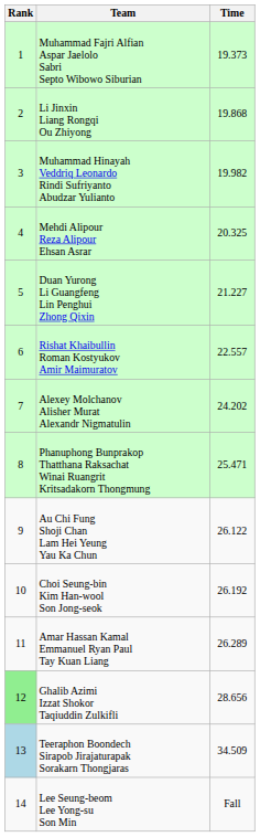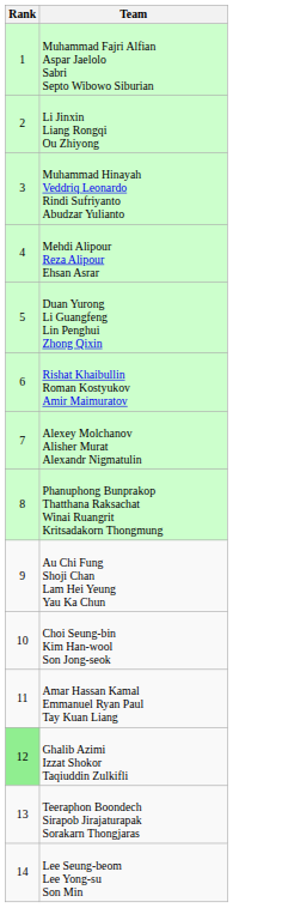 <table class="wikitable" style="text-align:center">
 <tr>
 <th width=40>Rank</th>
 <th width=250>Team</th>
-<th width=60>Time</th>
 </tr>
 <tr bgcolor="ccffcc">
 <td>1</td>
 <td align=left><br>Muhammad Fajri Alfian<br>Aspar Jaelolo<br>Sabri<br>Septo Wibowo Siburian</td>
-<td>19.373</td>
 </tr>
 <tr bgcolor="ccffcc">
 <td>2</td>
 <td align=left><br>Li Jinxin<br>Liang Rongqi<br>Ou Zhiyong</td>
-<td>19.868</td>
 </tr>
 <tr bgcolor="ccffcc">
 <td>3</td>
 <td align=left><br>Muhammad Hinayah<br><a href='#'>Veddriq Leonardo</a><br>Rindi Sufriyanto<br>Abudzar Yulianto</td>
-<td>19.982</td>
 </tr>
 <tr bgcolor="ccffcc">
 <td>4</td>
 <td align=left><br>Mehdi Alipour<br><a href='#'>Reza Alipour</a><br>Ehsan Asrar</td>
-<td>20.325</td>
 </tr>
 <tr bgcolor="ccffcc">
 <td>5</td>
 <td align=left><br>Duan Yurong<br>Li Guangfeng<br>Lin Penghui<br><a href='#'>Zhong Qixin</a></td>
-<td>21.227</td>
 </tr>
 <tr bgcolor="ccffcc">
 <td>6</td>
 <td align=left><br><a href='#'>Rishat Khaibullin</a><br>Roman Kostyukov<br><a href='#'>Amir Maimuratov</a></td>
-<td>22.557</td>
 </tr>
 <tr bgcolor="ccffcc">
 <td>7</td>
 <td align=left><br>Alexey Molchanov<br>Alisher Murat<br>Alexandr Nigmatulin</td>
-<td>24.202</td>
 </tr>
 <tr bgcolor="ccffcc">
 <td>8</td>
 <td align=left><br>Phanuphong Bunprakop<br>Thatthana Raksachat<br>Winai Ruangrit<br>Kritsadakorn Thongmung</td>
-<td>25.471</td>
 </tr>
 <tr>
 <td>9</td>
 <td align=left><br>Au Chi Fung<br>Shoji Chan<br>Lam Hei Yeung<br>Yau Ka Chun</td>
-<td>26.122</td>
 </tr>
 <tr>
 <td>10</td>
 <td align=left><br>Choi Seung-bin<br>Kim Han-wool<br>Son Jong-seok</td>
-<td>26.192</td>
 </tr>
 <tr>
 <td>11</td>
 <td align=left><br>Amar Hassan Kamal<br>Emmanuel Ryan Paul<br>Tay Kuan Liang</td>
-<td>26.289</td>
 </tr>
 <tr>
 <td style="background: lightgreen;">12</td>
 <td align=left><br>Ghalib Azimi<br>Izzat Shokor<br>Taqiuddin Zulkifli</td>
-<td>28.656</td>
 </tr>
 <tr>
-<td style="background: lightblue;">13</td>
+<td>13</td>
 <td align=left><br>Teeraphon Boondech<br>Sirapob Jirajaturapak<br>Sorakarn Thongjaras</td>
-<td>34.509</td>
 </tr>
 <tr>
 <td>14</td>
 <td align=left><br>Lee Seung-beom<br>Lee Yong-su<br>Son Min</td>
-<td>Fall</td>
 </tr>
 </table>
